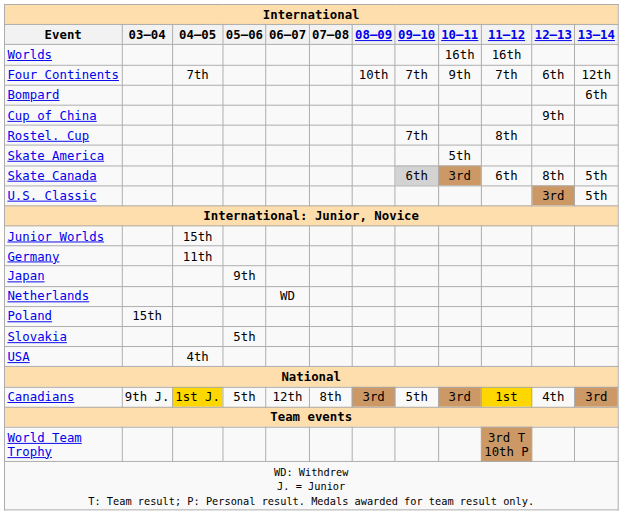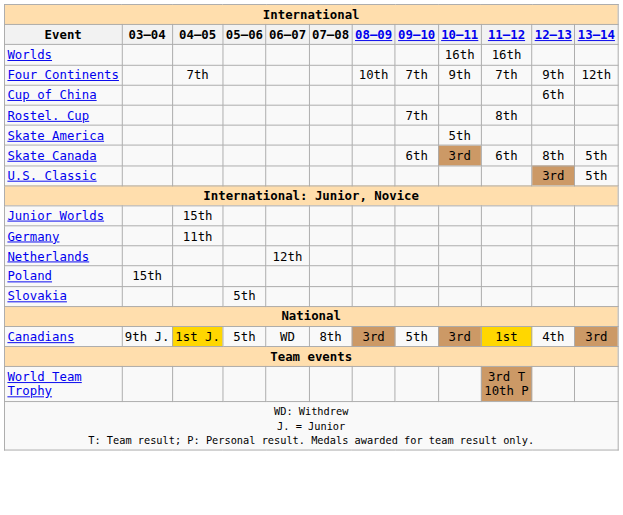 <table class="wikitable" style="text-align:center">
 <tr>
 <th colspan="12" style="background-color: #ffdead; " align="center">International</th>
 </tr>
 <tr>
 <th>Event</th>
 <th>03–04</th>
 <th>04–05</th>
 <th>05–06</th>
 <th>06–07</th>
 <th>07–08</th>
 <th><a href='#'>08–09</a></th>
 <th><a href='#'>09–10</a></th>
 <th><a href='#'>10–11</a></th>
 <th><a href='#'>11–12</a></th>
 <th><a href='#'>12–13</a></th>
 <th><a href='#'>13–14</a></th>
 </tr>
 <tr>
 <td align=left><a href='#'>Worlds</a></td>
 <td></td>
 <td></td>
 <td></td>
 <td></td>
 <td></td>
 <td></td>
 <td></td>
 <td>16th</td>
 <td>16th</td>
 <td></td>
 <td></td>
 </tr>
 <tr>
 <td align=left><a href='#'>Four Continents</a></td>
 <td></td>
 <td>7th</td>
 <td></td>
 <td></td>
 <td></td>
 <td>10th</td>
 <td>7th</td>
 <td>9th</td>
 <td>7th</td>
-<td>6th</td>
+<td>9th</td>
 <td>12th</td>
-</tr>
-<tr>
-<td align=left> <a href='#'>Bompard</a></td>
-<td></td>
-<td></td>
-<td></td>
-<td></td>
-<td></td>
-<td></td>
-<td></td>
-<td></td>
-<td></td>
-<td></td>
-<td>6th</td>
 </tr>
 <tr>
 <td align=left> <a href='#'>Cup of China</a></td>
 <td></td>
 <td></td>
 <td></td>
 <td></td>
 <td></td>
 <td></td>
 <td></td>
 <td></td>
 <td></td>
-<td>9th</td>
+<td>6th</td>
 <td></td>
 </tr>
 <tr>
 <td align=left> <a href='#'>Rostel. Cup</a></td>
 <td></td>
 <td></td>
 <td></td>
 <td></td>
 <td></td>
 <td></td>
 <td>7th</td>
 <td></td>
 <td>8th</td>
 <td></td>
 <td></td>
 </tr>
 <tr>
 <td align=left> <a href='#'>Skate America</a></td>
 <td></td>
 <td></td>
 <td></td>
 <td></td>
 <td></td>
 <td></td>
 <td></td>
 <td>5th</td>
 <td></td>
 <td></td>
 <td></td>
 </tr>
 <tr>
 <td align=left> <a href='#'>Skate Canada</a></td>
 <td></td>
 <td></td>
 <td></td>
 <td></td>
 <td></td>
 <td></td>
-<td style="background: lightgrey;">6th</td>
+<td>6th</td>
 <td bgcolor=cc9966>3rd</td>
 <td>6th</td>
 <td>8th</td>
 <td>5th</td>
 </tr>
 <tr>
 <td align=left><a href='#'>U.S. Classic</a></td>
 <td></td>
 <td></td>
 <td></td>
 <td></td>
 <td></td>
 <td></td>
 <td></td>
 <td></td>
 <td></td>
 <td bgcolor=cc9966>3rd</td>
 <td>5th</td>
 </tr>
 <tr>
 <th colspan="12" style="background-color: #ffdead; " align="center">International: Junior, Novice</th>
 </tr>
 <tr>
 <td align=left><a href='#'>Junior Worlds</a></td>
 <td></td>
 <td>15th</td>
 <td></td>
 <td></td>
 <td></td>
 <td></td>
 <td></td>
 <td></td>
 <td></td>
 <td></td>
 <td></td>
 </tr>
 <tr>
 <td align="left"> <a href='#'>Germany</a></td>
 <td></td>
 <td>11th</td>
 <td></td>
 <td></td>
 <td></td>
 <td></td>
 <td></td>
 <td></td>
 <td></td>
 <td></td>
 <td></td>
 </tr>
 <tr>
-<td align="left"> <a href='#'>Japan</a></td>
-<td></td>
-<td></td>
-<td>9th</td>
-<td></td>
-<td></td>
-<td></td>
-<td></td>
-<td></td>
-<td></td>
-<td></td>
-<td></td>
-</tr>
-<tr>
 <td align="left"> <a href='#'>Netherlands</a></td>
 <td></td>
 <td></td>
 <td></td>
-<td>WD</td>
+<td>12th</td>
 <td></td>
 <td></td>
 <td></td>
 <td></td>
 <td></td>
 <td></td>
 <td></td>
 </tr>
 <tr>
 <td align="left"> <a href='#'>Poland</a></td>
 <td>15th</td>
 <td></td>
 <td></td>
 <td></td>
 <td></td>
 <td></td>
 <td></td>
 <td></td>
 <td></td>
 <td></td>
 <td></td>
 </tr>
 <tr>
 <td align="left"> <a href='#'>Slovakia</a></td>
 <td></td>
 <td></td>
 <td>5th</td>
 <td></td>
 <td></td>
 <td></td>
 <td></td>
 <td></td>
 <td></td>
 <td></td>
 <td></td>
 </tr>
 <tr>
-<td align="left"> <a href='#'>USA</a></td>
-<td></td>
-<td>4th</td>
-<td></td>
-<td></td>
-<td></td>
-<td></td>
-<td></td>
-<td></td>
-<td></td>
-<td></td>
-<td></td>
-</tr>
-<tr>
 <th colspan="12" style="background-color: #ffdead; " align="center">National</th>
 </tr>
 <tr>
 <td align="left"><a href='#'>Canadians</a></td>
 <td>9th J.</td>
 <td bgcolor="gold">1st J.</td>
 <td>5th</td>
-<td>12th</td>
+<td>WD</td>
 <td>8th</td>
 <td bgcolor="cc9966">3rd</td>
 <td>5th</td>
 <td bgcolor="cc9966">3rd</td>
 <td bgcolor="gold">1st</td>
 <td>4th</td>
 <td bgcolor="cc9966">3rd</td>
 </tr>
 <tr>
 <th colspan="12" style="background-color: #ffdead; " align="center">Team events</th>
 </tr>
 <tr>
 <td align="left"><a href='#'>World Team<br>Trophy</a></td>
 <td></td>
 <td></td>
 <td></td>
 <td></td>
 <td></td>
 <td></td>
 <td></td>
 <td></td>
 <td bgcolor="cc9966">3rd T <br>10th P</td>
 <td></td>
 <td></td>
 </tr>
 <tr>
 <td colspan="12" align="center"><small> WD: Withdrew <br> J. = Junior <br> T: Team result; P: Personal result. Medals awarded for team result only. </small></td>
 </tr>
 </table>
